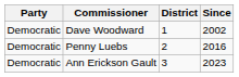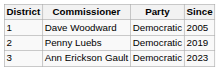 <table class="wikitable">
 <tr>
+<th>District</th>
+<th>Commissioner</th>
 <th>Party</th>
-<th>Commissioner</th>
-<th>District</th>
 <th>Since</th>
 </tr>
 <tr>
+<td>1</td>
+<td>Dave Woodward</td>
 <td>Democratic</td>
-<td>Dave Woodward</td>
-<td>1</td>
-<td>2002</td>
+<td>2005</td>
 </tr>
 <tr>
+<td>2</td>
+<td>Penny Luebs</td>
 <td>Democratic</td>
-<td>Penny Luebs</td>
-<td>2</td>
-<td>2016</td>
+<td>2019</td>
 </tr>
 <tr>
+<td>3</td>
+<td>Ann Erickson Gault</td>
 <td>Democratic</td>
-<td>Ann Erickson Gault</td>
-<td>3</td>
 <td>2023</td>
 </tr>
 </table>
